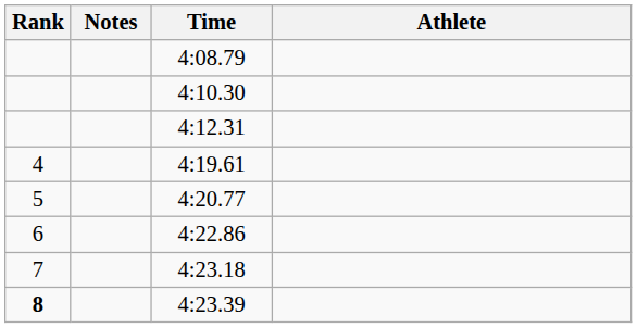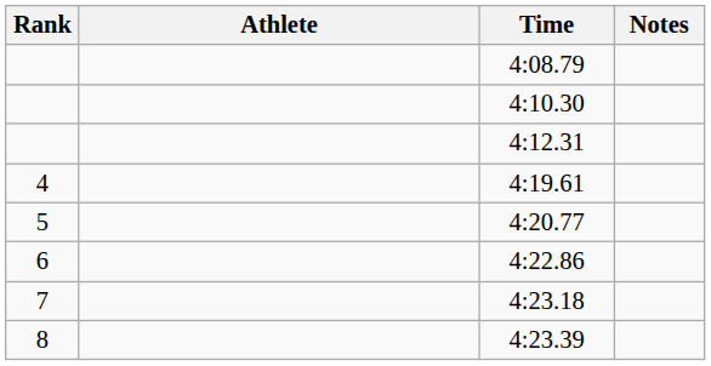 <table class="wikitable" style="text-align:center">
 <tr>
 <th width=40>Rank</th>
+<th width=250>Athlete</th>
+<th width=80>Time</th>
 <th width=50>Notes</th>
-<th width=80>Time</th>
-<th width=250>Athlete</th>
 </tr>
 <tr>
 <td></td>
+<td align=left></td>
+<td>4:08.79</td>
 <td></td>
-<td>4:08.79</td>
-<td align=left></td>
 </tr>
 <tr>
 <td></td>
+<td align=left></td>
+<td>4:10.30</td>
 <td></td>
-<td>4:10.30</td>
-<td align=left></td>
 </tr>
 <tr>
 <td></td>
+<td align=left></td>
+<td>4:12.31</td>
 <td></td>
-<td>4:12.31</td>
-<td align=left></td>
 </tr>
 <tr>
 <td>4</td>
+<td align=left></td>
+<td>4:19.61</td>
 <td></td>
-<td>4:19.61</td>
-<td align=left></td>
 </tr>
 <tr>
 <td>5</td>
+<td align=left></td>
+<td>4:20.77</td>
 <td></td>
-<td>4:20.77</td>
-<td align=left></td>
 </tr>
 <tr>
 <td>6</td>
+<td align=left></td>
+<td>4:22.86</td>
 <td></td>
-<td>4:22.86</td>
-<td align=left></td>
 </tr>
 <tr>
 <td>7</td>
+<td align=left></td>
+<td>4:23.18</td>
 <td></td>
-<td>4:23.18</td>
-<td align=left></td>
 </tr>
 <tr>
-<td><strong>8</strong></td>
+<td>8</td>
+<td align=left></td>
+<td>4:23.39</td>
 <td></td>
-<td>4:23.39</td>
-<td align=left></td>
 </tr>
 </table>
